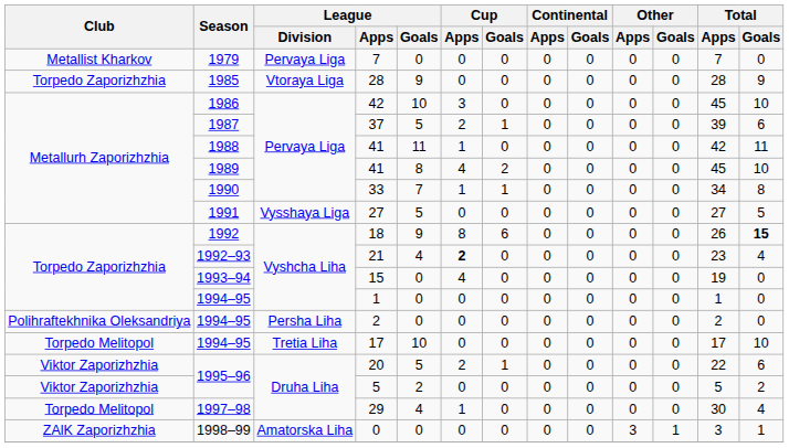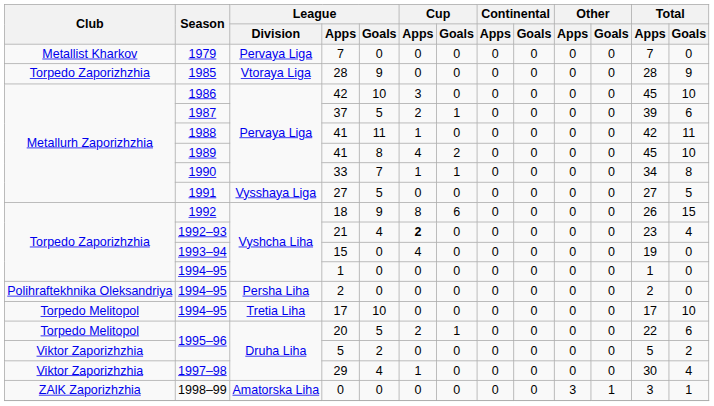 <table class="wikitable" style="text-align: center">
 <tr>
 <th rowspan=2>Club</th>
 <th rowspan=2>Season</th>
 <th colspan=3>League</th>
 <th colspan=2>Cup</th>
 <th colspan=2>Continental</th>
 <th colspan=2>Other</th>
 <th colspan=2>Total</th>
 </tr>
 <tr>
 <th>Division</th>
 <th>Apps</th>
 <th>Goals</th>
 <th>Apps</th>
 <th>Goals</th>
 <th>Apps</th>
 <th>Goals</th>
 <th>Apps</th>
 <th>Goals</th>
 <th>Apps</th>
 <th>Goals</th>
 </tr>
 <tr>
 <td><a href='#'>Metallist Kharkov</a></td>
 <td><a href='#'>1979</a></td>
 <td><a href='#'>Pervaya Liga</a></td>
 <td>7</td>
 <td>0</td>
 <td>0</td>
 <td>0</td>
 <td>0</td>
 <td>0</td>
 <td>0</td>
 <td>0</td>
 <td>7</td>
 <td>0</td>
 </tr>
 <tr>
 <td><a href='#'>Torpedo Zaporizhzhia</a></td>
 <td><a href='#'>1985</a></td>
 <td><a href='#'>Vtoraya Liga</a></td>
 <td>28</td>
 <td>9</td>
 <td>0</td>
 <td>0</td>
 <td>0</td>
 <td>0</td>
 <td>0</td>
 <td>0</td>
 <td>28</td>
 <td>9</td>
 </tr>
 <tr>
 <td rowspan=6><a href='#'>Metallurh Zaporizhzhia</a></td>
 <td><a href='#'>1986</a></td>
 <td rowspan=5><a href='#'>Pervaya Liga</a></td>
 <td>42</td>
 <td>10</td>
 <td>3</td>
 <td>0</td>
 <td>0</td>
 <td>0</td>
 <td>0</td>
 <td>0</td>
 <td>45</td>
 <td>10</td>
 </tr>
 <tr>
 <td><a href='#'>1987</a></td>
 <td>37</td>
 <td>5</td>
 <td>2</td>
 <td>1</td>
 <td>0</td>
 <td>0</td>
 <td>0</td>
 <td>0</td>
 <td>39</td>
 <td>6</td>
 </tr>
 <tr>
 <td><a href='#'>1988</a></td>
 <td>41</td>
 <td>11</td>
 <td>1</td>
 <td>0</td>
 <td>0</td>
 <td>0</td>
 <td>0</td>
 <td>0</td>
 <td>42</td>
 <td>11</td>
 </tr>
 <tr>
 <td><a href='#'>1989</a></td>
 <td>41</td>
 <td>8</td>
 <td>4</td>
 <td>2</td>
 <td>0</td>
 <td>0</td>
 <td>0</td>
 <td>0</td>
 <td>45</td>
 <td>10</td>
 </tr>
 <tr>
 <td><a href='#'>1990</a></td>
 <td>33</td>
 <td>7</td>
 <td>1</td>
 <td>1</td>
 <td>0</td>
 <td>0</td>
 <td>0</td>
 <td>0</td>
 <td>34</td>
 <td>8</td>
 </tr>
 <tr>
 <td><a href='#'>1991</a></td>
 <td><a href='#'>Vysshaya Liga</a></td>
 <td>27</td>
 <td>5</td>
 <td>0</td>
 <td>0</td>
 <td>0</td>
 <td>0</td>
 <td>0</td>
 <td>0</td>
 <td>27</td>
 <td>5</td>
 </tr>
 <tr>
 <td rowspan=4><a href='#'>Torpedo Zaporizhzhia</a></td>
 <td><a href='#'>1992</a></td>
 <td rowspan=4><a href='#'>Vyshcha Liha</a></td>
 <td>18</td>
 <td>9</td>
 <td>8</td>
 <td>6</td>
 <td>0</td>
 <td>0</td>
 <td>0</td>
 <td>0</td>
 <td>26</td>
-<td><strong>15</strong></td>
+<td>15</td>
 </tr>
 <tr>
 <td><a href='#'>1992–93</a></td>
 <td>21</td>
 <td>4</td>
 <td><strong>2</strong></td>
 <td>0</td>
 <td>0</td>
 <td>0</td>
 <td>0</td>
 <td>0</td>
 <td>23</td>
 <td>4</td>
 </tr>
 <tr>
 <td><a href='#'>1993–94</a></td>
 <td>15</td>
 <td>0</td>
 <td>4</td>
 <td>0</td>
 <td>0</td>
 <td>0</td>
 <td>0</td>
 <td>0</td>
 <td>19</td>
 <td>0</td>
 </tr>
 <tr>
 <td><a href='#'>1994–95</a></td>
 <td>1</td>
 <td>0</td>
 <td>0</td>
 <td>0</td>
 <td>0</td>
 <td>0</td>
 <td>0</td>
 <td>0</td>
 <td>1</td>
 <td>0</td>
 </tr>
 <tr>
 <td><a href='#'>Polihraftekhnika Oleksandriya</a></td>
 <td><a href='#'>1994–95</a></td>
 <td><a href='#'>Persha Liha</a></td>
 <td>2</td>
 <td>0</td>
 <td>0</td>
 <td>0</td>
 <td>0</td>
 <td>0</td>
 <td>0</td>
 <td>0</td>
 <td>2</td>
 <td>0</td>
 </tr>
 <tr>
 <td><a href='#'>Torpedo Melitopol</a></td>
 <td><a href='#'>1994–95</a></td>
 <td><a href='#'>Tretia Liha</a></td>
 <td>17</td>
 <td>10</td>
 <td>0</td>
 <td>0</td>
 <td>0</td>
 <td>0</td>
 <td>0</td>
 <td>0</td>
 <td>17</td>
 <td>10</td>
 </tr>
 <tr>
-<td><a href='#'>Viktor Zaporizhzhia</a></td>
+<td><a href='#'>Torpedo Melitopol</a></td>
 <td rowspan=2><a href='#'>1995–96</a></td>
 <td rowspan=3><a href='#'>Druha Liha</a></td>
 <td>20</td>
 <td>5</td>
 <td>2</td>
 <td>1</td>
 <td>0</td>
 <td>0</td>
 <td>0</td>
 <td>0</td>
 <td>22</td>
 <td>6</td>
 </tr>
 <tr>
 <td><a href='#'>Viktor Zaporizhzhia</a></td>
 <td>5</td>
 <td>2</td>
 <td>0</td>
 <td>0</td>
 <td>0</td>
 <td>0</td>
 <td>0</td>
 <td>0</td>
 <td>5</td>
 <td>2</td>
 </tr>
 <tr>
-<td><a href='#'>Torpedo Melitopol</a></td>
+<td><a href='#'>Viktor Zaporizhzhia</a></td>
 <td><a href='#'>1997–98</a></td>
 <td>29</td>
 <td>4</td>
 <td>1</td>
 <td>0</td>
 <td>0</td>
 <td>0</td>
 <td>0</td>
 <td>0</td>
 <td>30</td>
 <td>4</td>
 </tr>
 <tr>
 <td><a href='#'>ZAlK Zaporizhzhia</a></td>
 <td>1998–99</td>
 <td><a href='#'>Amatorska Liha</a></td>
 <td>0</td>
 <td>0</td>
 <td>0</td>
 <td>0</td>
 <td>0</td>
 <td>0</td>
 <td>3</td>
 <td>1</td>
 <td>3</td>
 <td>1</td>
 </tr>
 <tr>
 </tr>
 </table>
